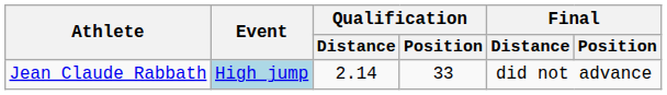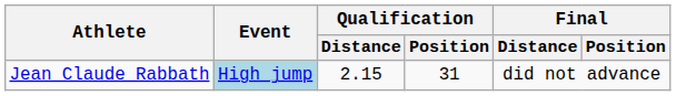 <table class=wikitable style="font-size:90%">
 <tr>
 <th rowspan="2">Athlete</th>
 <th rowspan="2">Event</th>
 <th colspan="2">Qualification</th>
 <th colspan="2">Final</th>
 </tr>
 <tr style="font-size:95%">
 <th>Distance</th>
 <th>Position</th>
 <th>Distance</th>
 <th>Position</th>
 </tr>
 <tr style="text-align: center;">
 <td style="text-align: left;"><a href='#'>Jean Claude Rabbath</a></td>
 <td style="background: lightblue; text-align: left;"><a href='#'>High jump</a></td>
-<td>2.14</td>
-<td>33</td>
+<td>2.15</td>
+<td>31</td>
 <td colspan=2>did not advance</td>
 </tr>
 </table>
